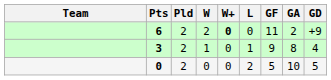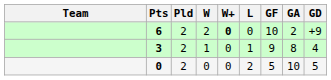 <table class="wikitable" style="text-align:center;">
 <tr>
 <th width=165>Team</th>
 <th width=20>Pts</th>
 <th width=20>Pld</th>
 <th width=20>W</th>
 <th width=20>W+</th>
 <th width=20>L</th>
 <th width=20>GF</th>
 <th width=20>GA</th>
 <th width=20>GD</th>
 </tr>
 <tr align=center style="background:#ccffcc;">
 <td style="text-align:left;"></td>
 <td><strong>6</strong></td>
 <td>2</td>
 <td>2</td>
 <td><strong>0</strong></td>
 <td>0</td>
-<td>11</td>
+<td>10</td>
 <td>2</td>
 <td>+9</td>
 </tr>
 <tr align=center style="background:#ccffcc;">
 <td style="text-align:left;"></td>
 <td><strong>3</strong></td>
 <td>2</td>
 <td>1</td>
 <td>0</td>
 <td>1</td>
 <td>9</td>
 <td>8</td>
 <td>4</td>
 </tr>
 <tr align=center style="background:#f5f5f5;">
 <td style="text-align:left;"></td>
 <td><strong>0</strong></td>
 <td>2</td>
 <td>0</td>
 <td>0</td>
 <td>2</td>
 <td>5</td>
 <td>10</td>
 <td>5</td>
 </tr>
 </table>
